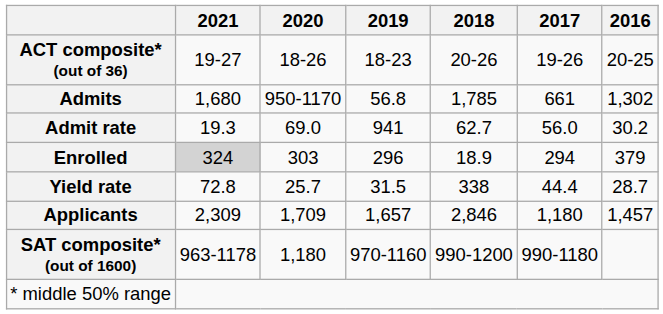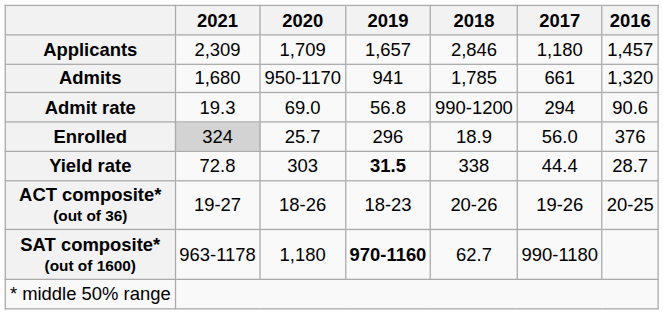 <table class="wikitable" style="text-align:center; float:right; font-size:90%; margin:10px">
 <tr>
 <th></th>
 <th>2021</th>
 <th>2020</th>
 <th>2019</th>
 <th>2018</th>
 <th>2017</th>
 <th>2016</th>
 </tr>
 <tr>
+<th>Applicants</th>
+<td>2,309</td>
+<td>1,709</td>
+<td>1,657</td>
+<td>2,846</td>
+<td>1,180</td>
+<td>1,457</td>
+</tr>
+<tr>
+<th>Admits</th>
+<td>1,680</td>
+<td>950-1170</td>
+<td>941</td>
+<td>1,785</td>
+<td>661</td>
+<td>1,320</td>
+</tr>
+<tr>
+<th>Admit rate</th>
+<td>19.3</td>
+<td>69.0</td>
+<td>56.8</td>
+<td>990-1200</td>
+<td>294</td>
+<td>90.6</td>
+</tr>
+<tr>
+<th>Enrolled</th>
+<td style="background: lightgrey;">324</td>
+<td>25.7</td>
+<td>296</td>
+<td>18.9</td>
+<td>56.0</td>
+<td>376</td>
+</tr>
+<tr>
+<th>Yield rate</th>
+<td>72.8</td>
+<td>303</td>
+<td><strong>31.5</strong></td>
+<td>338</td>
+<td>44.4</td>
+<td>28.7</td>
+</tr>
+<tr>
 <th>ACT composite*<br><small>(out of 36)</small></th>
 <td>19-27</td>
 <td>18-26</td>
 <td>18-23</td>
 <td>20-26</td>
 <td>19-26</td>
 <td>20-25</td>
 </tr>
 <tr>
-<th>Admits</th>
-<td>1,680</td>
-<td>950-1170</td>
-<td>56.8</td>
-<td>1,785</td>
-<td>661</td>
-<td>1,302</td>
-</tr>
-<tr>
-<th>Admit rate</th>
-<td>19.3</td>
-<td>69.0</td>
-<td>941</td>
-<td>62.7</td>
-<td>56.0</td>
-<td>30.2</td>
-</tr>
-<tr>
-<th>Enrolled</th>
-<td style="background: lightgrey;">324</td>
-<td>303</td>
-<td>296</td>
-<td>18.9</td>
-<td>294</td>
-<td>379</td>
-</tr>
-<tr>
-<th>Yield rate</th>
-<td>72.8</td>
-<td>25.7</td>
-<td>31.5</td>
-<td>338</td>
-<td>44.4</td>
-<td>28.7</td>
-</tr>
-<tr>
-<th>Applicants</th>
-<td>2,309</td>
-<td>1,709</td>
-<td>1,657</td>
-<td>2,846</td>
-<td>1,180</td>
-<td>1,457</td>
-</tr>
-<tr>
 <th>SAT composite*<br><small>(out of 1600)</small></th>
 <td>963-1178</td>
 <td>1,180</td>
-<td>970-1160</td>
-<td>990-1200</td>
+<td><strong>970-1160</strong></td>
+<td>62.7</td>
 <td>990-1180</td>
 <td></td>
 </tr>
 <tr>
 <td>* middle 50% range</td>
 </tr>
 </table>
